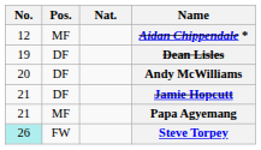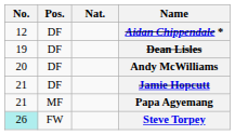 <table class="wikitable plainrowheaders" style="text-align:center">
 <tr>
 <th width=40>No.</th>
 <th width=40>Pos.</th>
 <th width=60>Nat.</th>
 <th width=150 scope=col>Name</th>
 </tr>
 <tr>
 <td>12</td>
-<td>MF</td>
+<td>DF</td>
 <td align=left></td>
 <th scope=row><em><s><a href='#'>Aidan Chippendale</a></s></em> * </th>
 </tr>
 <tr>
 <td>19</td>
 <td>DF</td>
 <td align=left></td>
 <th scope=row><s>Dean Lisles</s> </th>
 </tr>
 <tr>
 <td>20</td>
 <td>DF</td>
 <td align=left></td>
 <th scope=row>Andy McWilliams</th>
 </tr>
 <tr>
 <td>21</td>
 <td>DF</td>
 <td align=left></td>
 <th scope=row><s><a href='#'>Jamie Hopcutt</a></s> </th>
 </tr>
 <tr>
 <td>21</td>
 <td>MF</td>
 <td align=left></td>
 <th scope=row>Papa Agyemang</th>
 </tr>
 <tr>
 <td style="background: paleturquoise;">26</td>
 <td>FW</td>
 <td align=left></td>
 <th scope=row><a href='#'>Steve Torpey</a></th>
 </tr>
 </table>
